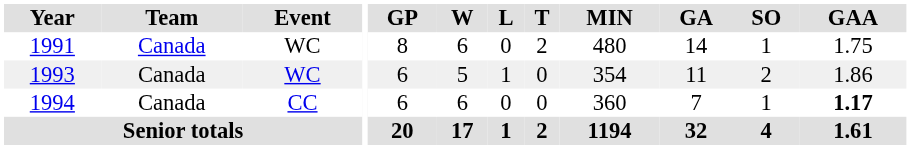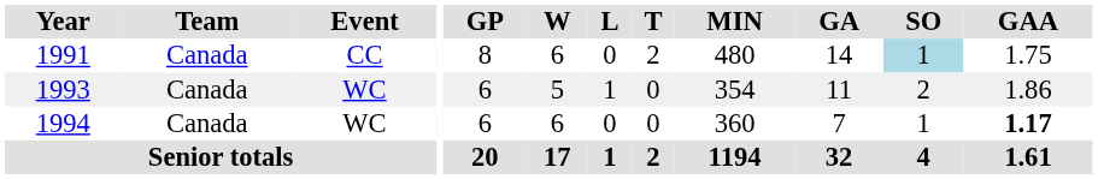 <table border="0" cellpadding="1" cellspacing="0" ID="Table3" style="text-align:center; width:40em">
 <tr ALIGN="center" bgcolor="#e0e0e0">
 <th>Year</th>
 <th>Team</th>
 <th>Event</th>
 <th rowspan="99" bgcolor="#ffffff"></th>
 <th>GP</th>
 <th>W</th>
 <th>L</th>
 <th>T</th>
 <th>MIN</th>
 <th>GA</th>
 <th>SO</th>
 <th>GAA</th>
 </tr>
 <tr>
 <td><a href='#'>1991</a></td>
 <td><a href='#'>Canada</a></td>
-<td>WC</td>
+<td><a href='#'>CC</a></td>
 <td>8</td>
 <td>6</td>
 <td>0</td>
 <td>2</td>
 <td>480</td>
 <td>14</td>
-<td>1</td>
+<td style="background: lightblue;">1</td>
 <td>1.75</td>
 </tr>
 <tr bgcolor="#f0f0f0">
 <td><a href='#'>1993</a></td>
 <td>Canada</td>
 <td><a href='#'>WC</a></td>
 <td>6</td>
 <td>5</td>
 <td>1</td>
 <td>0</td>
 <td>354</td>
 <td>11</td>
 <td>2</td>
 <td>1.86</td>
 </tr>
 <tr>
 <td><a href='#'>1994</a></td>
 <td>Canada</td>
-<td><a href='#'>CC</a></td>
+<td>WC</td>
 <td>6</td>
 <td>6</td>
 <td>0</td>
 <td>0</td>
 <td>360</td>
 <td>7</td>
 <td>1</td>
 <td><strong>1.17</strong></td>
 </tr>
 <tr bgcolor="#e0e0e0">
 <th colspan=3>Senior totals</th>
 <th>20</th>
 <th>17</th>
 <th>1</th>
 <th>2</th>
 <th>1194</th>
 <th>32</th>
 <th>4</th>
 <th>1.61</th>
 </tr>
 </table>
